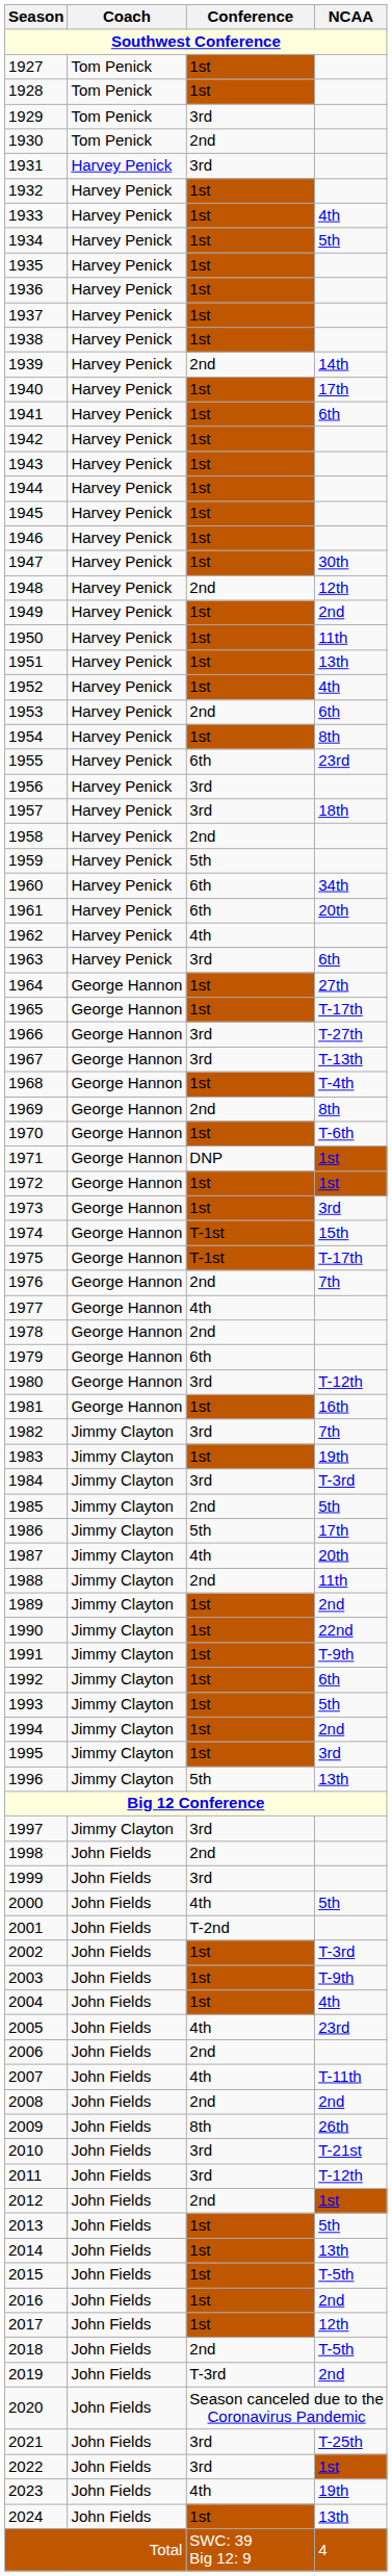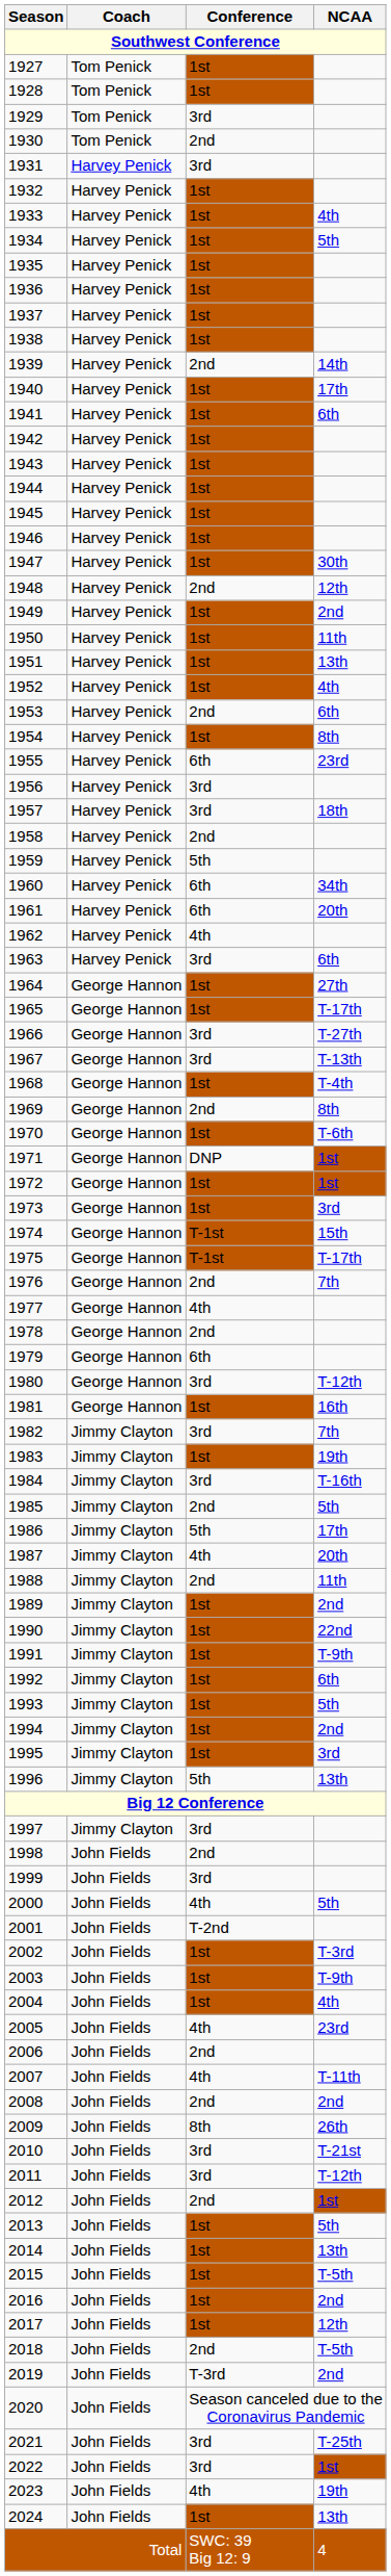 <table class="wikitable">
 <tr>
 <th>Season</th>
 <th>Coach</th>
 <th>Conference</th>
 <th>NCAA</th>
 </tr>
 <tr style="background: #ffffdd;">
 <td colspan="4" style="text-align:center;"><strong><a href='#'>Southwest Conference</a></strong></td>
 </tr>
 <tr>
 <td>1927</td>
 <td>Tom Penick</td>
 <td bgcolor="#BF5700">1st</td>
 <td></td>
 </tr>
 <tr>
 <td>1928</td>
 <td>Tom Penick</td>
 <td bgcolor="#BF5700">1st</td>
 <td></td>
 </tr>
 <tr>
 <td>1929</td>
 <td>Tom Penick</td>
 <td>3rd</td>
 <td></td>
 </tr>
 <tr>
 <td>1930</td>
 <td>Tom Penick</td>
 <td>2nd</td>
 <td></td>
 </tr>
 <tr>
 <td>1931</td>
 <td><a href='#'>Harvey Penick</a></td>
 <td>3rd</td>
 <td></td>
 </tr>
 <tr>
 <td>1932</td>
 <td>Harvey Penick</td>
 <td bgcolor="#BF5700">1st</td>
 <td></td>
 </tr>
 <tr>
 <td>1933</td>
 <td>Harvey Penick</td>
 <td bgcolor="#BF5700">1st</td>
 <td><a href='#'>4th</a></td>
 </tr>
 <tr>
 <td>1934</td>
 <td>Harvey Penick</td>
 <td bgcolor="#BF5700">1st</td>
 <td><a href='#'>5th</a></td>
 </tr>
 <tr>
 <td>1935</td>
 <td>Harvey Penick</td>
 <td bgcolor="#BF5700">1st</td>
 <td></td>
 </tr>
 <tr>
 <td>1936</td>
 <td>Harvey Penick</td>
 <td bgcolor="#BF5700">1st</td>
 <td></td>
 </tr>
 <tr>
 <td>1937</td>
 <td>Harvey Penick</td>
 <td bgcolor="#BF5700">1st</td>
 <td></td>
 </tr>
 <tr>
 <td>1938</td>
 <td>Harvey Penick</td>
 <td bgcolor="#BF5700">1st</td>
 <td></td>
 </tr>
 <tr>
 <td>1939</td>
 <td>Harvey Penick</td>
 <td>2nd</td>
 <td><a href='#'>14th</a></td>
 </tr>
 <tr>
 <td>1940</td>
 <td>Harvey Penick</td>
 <td bgcolor="#BF5700">1st</td>
 <td><a href='#'>17th</a></td>
 </tr>
 <tr>
 <td>1941</td>
 <td>Harvey Penick</td>
 <td bgcolor="#BF5700">1st</td>
 <td><a href='#'>6th</a></td>
 </tr>
 <tr>
 <td>1942</td>
 <td>Harvey Penick</td>
 <td bgcolor="#BF5700">1st</td>
 <td></td>
 </tr>
 <tr>
 <td>1943</td>
 <td>Harvey Penick</td>
 <td bgcolor="#BF5700">1st</td>
 <td></td>
 </tr>
 <tr>
 <td>1944</td>
 <td>Harvey Penick</td>
 <td bgcolor="#BF5700">1st</td>
 <td></td>
 </tr>
 <tr>
 <td>1945</td>
 <td>Harvey Penick</td>
 <td bgcolor="#BF5700">1st</td>
 <td></td>
 </tr>
 <tr>
 <td>1946</td>
 <td>Harvey Penick</td>
 <td bgcolor="#BF5700">1st</td>
 <td></td>
 </tr>
 <tr>
 <td>1947</td>
 <td>Harvey Penick</td>
 <td bgcolor="#BF5700">1st</td>
 <td><a href='#'>30th</a></td>
 </tr>
 <tr>
 <td>1948</td>
 <td>Harvey Penick</td>
 <td>2nd</td>
 <td><a href='#'>12th</a></td>
 </tr>
 <tr>
 <td>1949</td>
 <td>Harvey Penick</td>
 <td bgcolor="#BF5700">1st</td>
 <td><a href='#'>2nd</a></td>
 </tr>
 <tr>
 <td>1950</td>
 <td>Harvey Penick</td>
 <td bgcolor="#BF5700">1st</td>
 <td><a href='#'>11th</a></td>
 </tr>
 <tr>
 <td>1951</td>
 <td>Harvey Penick</td>
 <td bgcolor="#BF5700">1st</td>
 <td><a href='#'>13th</a></td>
 </tr>
 <tr>
 <td>1952</td>
 <td>Harvey Penick</td>
 <td bgcolor="#BF5700">1st</td>
 <td><a href='#'>4th</a></td>
 </tr>
 <tr>
 <td>1953</td>
 <td>Harvey Penick</td>
 <td>2nd</td>
 <td><a href='#'>6th</a></td>
 </tr>
 <tr>
 <td>1954</td>
 <td>Harvey Penick</td>
 <td bgcolor="#BF5700">1st</td>
 <td><a href='#'>8th</a></td>
 </tr>
 <tr>
 <td>1955</td>
 <td>Harvey Penick</td>
 <td>6th</td>
 <td><a href='#'>23rd</a></td>
 </tr>
 <tr>
 <td>1956</td>
 <td>Harvey Penick</td>
 <td>3rd</td>
 <td></td>
 </tr>
 <tr>
 <td>1957</td>
 <td>Harvey Penick</td>
 <td>3rd</td>
 <td><a href='#'>18th</a></td>
 </tr>
 <tr>
 <td>1958</td>
 <td>Harvey Penick</td>
 <td>2nd</td>
 <td></td>
 </tr>
 <tr>
 <td>1959</td>
 <td>Harvey Penick</td>
 <td>5th</td>
 <td></td>
 </tr>
 <tr>
 <td>1960</td>
 <td>Harvey Penick</td>
 <td>6th</td>
 <td><a href='#'>34th</a></td>
 </tr>
 <tr>
 <td>1961</td>
 <td>Harvey Penick</td>
 <td>6th</td>
 <td><a href='#'>20th</a></td>
 </tr>
 <tr>
 <td>1962</td>
 <td>Harvey Penick</td>
 <td>4th</td>
 <td></td>
 </tr>
 <tr>
 <td>1963</td>
 <td>Harvey Penick</td>
 <td>3rd</td>
 <td><a href='#'>6th</a></td>
 </tr>
 <tr>
 <td>1964</td>
 <td>George Hannon</td>
 <td bgcolor="#BF5700">1st</td>
 <td><a href='#'>27th</a></td>
 </tr>
 <tr>
 <td>1965</td>
 <td>George Hannon</td>
 <td bgcolor="#BF5700">1st</td>
 <td><a href='#'>T-17th</a></td>
 </tr>
 <tr>
 <td>1966</td>
 <td>George Hannon</td>
 <td>3rd</td>
 <td><a href='#'>T-27th</a></td>
 </tr>
 <tr>
 <td>1967</td>
 <td>George Hannon</td>
 <td>3rd</td>
 <td><a href='#'>T-13th</a></td>
 </tr>
 <tr>
 <td>1968</td>
 <td>George Hannon</td>
 <td bgcolor="#BF5700">1st</td>
 <td><a href='#'>T-4th</a></td>
 </tr>
 <tr>
 <td>1969</td>
 <td>George Hannon</td>
 <td>2nd</td>
 <td><a href='#'>8th</a></td>
 </tr>
 <tr>
 <td>1970</td>
 <td>George Hannon</td>
 <td bgcolor="#BF5700">1st</td>
 <td><a href='#'>T-6th</a></td>
 </tr>
 <tr>
 <td>1971</td>
 <td>George Hannon</td>
 <td>DNP</td>
 <td bgcolor="#BF5700"><a href='#'>1st</a></td>
 </tr>
 <tr>
 <td>1972</td>
 <td>George Hannon</td>
 <td bgcolor="#BF5700">1st</td>
 <td bgcolor="#BF5700"><a href='#'>1st</a></td>
 </tr>
 <tr>
 <td>1973</td>
 <td>George Hannon</td>
 <td bgcolor="#BF5700">1st</td>
 <td><a href='#'>3rd</a></td>
 </tr>
 <tr>
 <td>1974</td>
 <td>George Hannon</td>
 <td bgcolor="#BF5700">T-1st</td>
 <td><a href='#'>15th</a></td>
 </tr>
 <tr>
 <td>1975</td>
 <td>George Hannon</td>
 <td bgcolor="#BF5700">T-1st</td>
 <td><a href='#'>T-17th</a></td>
 </tr>
 <tr>
 <td>1976</td>
 <td>George Hannon</td>
 <td>2nd</td>
 <td><a href='#'>7th</a></td>
 </tr>
 <tr>
 <td>1977</td>
 <td>George Hannon</td>
 <td>4th</td>
 <td></td>
 </tr>
 <tr>
 <td>1978</td>
 <td>George Hannon</td>
 <td>2nd</td>
 <td></td>
 </tr>
 <tr>
 <td>1979</td>
 <td>George Hannon</td>
 <td>6th</td>
 <td></td>
 </tr>
 <tr>
 <td>1980</td>
 <td>George Hannon</td>
 <td>3rd</td>
 <td><a href='#'>T-12th</a></td>
 </tr>
 <tr>
 <td>1981</td>
 <td>George Hannon</td>
 <td bgcolor="#BF5700">1st</td>
 <td><a href='#'>16th</a></td>
 </tr>
 <tr>
 <td>1982</td>
 <td>Jimmy Clayton</td>
 <td>3rd</td>
 <td><a href='#'>7th</a></td>
 </tr>
 <tr>
 <td>1983</td>
 <td>Jimmy Clayton</td>
 <td bgcolor="#BF5700">1st</td>
 <td><a href='#'>19th</a></td>
 </tr>
 <tr>
 <td>1984</td>
 <td>Jimmy Clayton</td>
 <td>3rd</td>
-<td><a href='#'>T-3rd</a></td>
+<td><a href='#'>T-16th</a></td>
 </tr>
 <tr>
 <td>1985</td>
 <td>Jimmy Clayton</td>
 <td>2nd</td>
 <td><a href='#'>5th</a></td>
 </tr>
 <tr>
 <td>1986</td>
 <td>Jimmy Clayton</td>
 <td>5th</td>
 <td><a href='#'>17th</a></td>
 </tr>
 <tr>
 <td>1987</td>
 <td>Jimmy Clayton</td>
 <td>4th</td>
 <td><a href='#'>20th</a></td>
 </tr>
 <tr>
 <td>1988</td>
 <td>Jimmy Clayton</td>
 <td>2nd</td>
 <td><a href='#'>11th</a></td>
 </tr>
 <tr>
 <td>1989</td>
 <td>Jimmy Clayton</td>
 <td bgcolor="#BF5700">1st</td>
 <td><a href='#'>2nd</a></td>
 </tr>
 <tr>
 <td>1990</td>
 <td>Jimmy Clayton</td>
 <td bgcolor="#BF5700">1st</td>
 <td><a href='#'>22nd</a></td>
 </tr>
 <tr>
 <td>1991</td>
 <td>Jimmy Clayton</td>
 <td bgcolor="#BF5700">1st</td>
 <td><a href='#'>T-9th</a></td>
 </tr>
 <tr>
 <td>1992</td>
 <td>Jimmy Clayton</td>
 <td bgcolor="#BF5700">1st</td>
 <td><a href='#'>6th</a></td>
 </tr>
 <tr>
 <td>1993</td>
 <td>Jimmy Clayton</td>
 <td bgcolor="#BF5700">1st</td>
 <td><a href='#'>5th</a></td>
 </tr>
 <tr>
 <td>1994</td>
 <td>Jimmy Clayton</td>
 <td bgcolor="#BF5700">1st</td>
 <td><a href='#'>2nd</a></td>
 </tr>
 <tr>
 <td>1995</td>
 <td>Jimmy Clayton</td>
 <td bgcolor="#BF5700">1st</td>
 <td><a href='#'>3rd</a></td>
 </tr>
 <tr>
 <td>1996</td>
 <td>Jimmy Clayton</td>
 <td>5th</td>
 <td><a href='#'>13th</a></td>
 </tr>
 <tr style="background: #ffffdd;">
 <td colspan="4" style="text-align:center;"><strong><a href='#'>Big 12 Conference</a></strong></td>
 </tr>
 <tr>
 <td>1997</td>
 <td>Jimmy Clayton</td>
 <td>3rd</td>
 <td></td>
 </tr>
 <tr>
 <td>1998</td>
 <td>John Fields</td>
 <td>2nd</td>
 <td></td>
 </tr>
 <tr>
 <td>1999</td>
 <td>John Fields</td>
 <td>3rd</td>
 <td></td>
 </tr>
 <tr>
 <td>2000</td>
 <td>John Fields</td>
 <td>4th</td>
 <td><a href='#'>5th</a></td>
 </tr>
 <tr>
 <td>2001</td>
 <td>John Fields</td>
 <td>T-2nd</td>
 <td></td>
 </tr>
 <tr>
 <td>2002</td>
 <td>John Fields</td>
 <td bgcolor="#BF5700">1st</td>
 <td><a href='#'>T-3rd</a></td>
 </tr>
 <tr>
 <td>2003</td>
 <td>John Fields</td>
 <td bgcolor="#BF5700">1st</td>
 <td><a href='#'>T-9th</a></td>
 </tr>
 <tr>
 <td>2004</td>
 <td>John Fields</td>
 <td bgcolor="#BF5700">1st</td>
 <td><a href='#'>4th</a></td>
 </tr>
 <tr>
 <td>2005</td>
 <td>John Fields</td>
 <td>4th</td>
 <td><a href='#'>23rd</a></td>
 </tr>
 <tr>
 <td>2006</td>
 <td>John Fields</td>
 <td>2nd</td>
 <td></td>
 </tr>
 <tr>
 <td>2007</td>
 <td>John Fields</td>
 <td>4th</td>
 <td><a href='#'>T-11th</a></td>
 </tr>
 <tr>
 <td>2008</td>
 <td>John Fields</td>
 <td>2nd</td>
 <td><a href='#'>2nd</a></td>
 </tr>
 <tr>
 <td>2009</td>
 <td>John Fields</td>
 <td>8th</td>
 <td><a href='#'>26th</a></td>
 </tr>
 <tr>
 <td>2010</td>
 <td>John Fields</td>
 <td>3rd</td>
 <td><a href='#'>T-21st</a></td>
 </tr>
 <tr>
 <td>2011</td>
 <td>John Fields</td>
 <td>3rd</td>
 <td><a href='#'>T-12th</a></td>
 </tr>
 <tr>
 <td>2012</td>
 <td>John Fields</td>
 <td>2nd</td>
 <td bgcolor="#BF5700"><a href='#'>1st</a></td>
 </tr>
 <tr>
 <td>2013</td>
 <td>John Fields</td>
 <td bgcolor="#BF5700">1st</td>
 <td><a href='#'>5th</a></td>
 </tr>
 <tr>
 <td>2014</td>
 <td>John Fields</td>
 <td bgcolor="#BF5700">1st</td>
 <td><a href='#'>13th</a></td>
 </tr>
 <tr>
 <td>2015</td>
 <td>John Fields</td>
 <td bgcolor="#BF5700">1st</td>
 <td><a href='#'>T-5th</a></td>
 </tr>
 <tr>
 <td>2016</td>
 <td>John Fields</td>
 <td bgcolor="#BF5700">1st</td>
 <td><a href='#'>2nd</a></td>
 </tr>
 <tr>
 <td>2017</td>
 <td>John Fields</td>
 <td bgcolor="#BF5700">1st</td>
 <td><a href='#'>12th</a></td>
 </tr>
 <tr>
 <td>2018</td>
 <td>John Fields</td>
 <td>2nd</td>
 <td><a href='#'>T-5th</a></td>
 </tr>
 <tr>
 <td>2019</td>
 <td>John Fields</td>
 <td>T-3rd</td>
 <td><a href='#'>2nd</a></td>
 </tr>
 <tr>
 <td>2020</td>
 <td>John Fields</td>
 <td colspan="2" align="center">Season canceled due to the<br><a href='#'>Coronavirus Pandemic</a></td>
 </tr>
 <tr>
 <td>2021</td>
 <td>John Fields</td>
 <td>3rd</td>
 <td><a href='#'>T-25th</a></td>
 </tr>
 <tr>
 <td>2022</td>
 <td>John Fields</td>
 <td>3rd</td>
 <td bgcolor="#BF5700"><a href='#'>1st</a></td>
 </tr>
 <tr>
 <td>2023</td>
 <td>John Fields</td>
 <td>4th</td>
 <td><a href='#'>19th</a></td>
 </tr>
 <tr>
 <td>2024</td>
 <td>John Fields</td>
 <td bgcolor="#BF5700">1st</td>
 <td><a href='#'>13th</a></td>
 </tr>
 <tr style= "background: #BF5700; color:white">
 <td colspan="2" align="right">Total</td>
 <td>SWC: 39<br>Big 12: 9</td>
 <td>4</td>
 </tr>
 </table>
